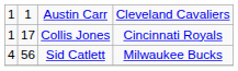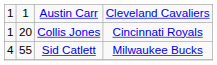 <table class="wikitable" width="00%">
 <tr align="center" bgcolor="">
 <td>1</td>
 <td>1</td>
 <td><a href='#'>Austin Carr</a></td>
 <td><a href='#'>Cleveland Cavaliers</a></td>
 </tr>
 <tr align="center" bgcolor="">
 <td>1</td>
-<td>17</td>
+<td>20</td>
 <td><a href='#'>Collis Jones</a></td>
 <td><a href='#'>Cincinnati Royals</a></td>
 </tr>
 <tr align="center" bgcolor="">
 <td>4</td>
-<td>56</td>
+<td>55</td>
 <td><a href='#'>Sid Catlett</a></td>
 <td><a href='#'>Milwaukee Bucks</a></td>
 </tr>
 <tr align="center" bgcolor="">
 </tr>
 </table>
